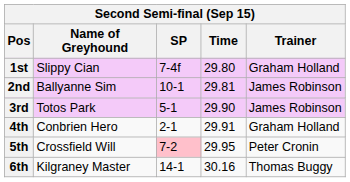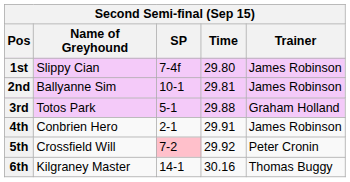 <table class="wikitable">
 <tr>
 <th colspan="6">Second Semi-final (Sep 15)</th>
 </tr>
 <tr>
 <th width=30>Pos</th>
 <th width=150>Name of Greyhound</th>
 <th width=50>SP</th>
 <th width=50>Time</th>
 <th width=120>Trainer</th>
 </tr>
 <tr style="background: #f4caf9;">
 <th>1st</th>
 <td>Slippy Cian</td>
 <td>7-4f</td>
 <td>29.80</td>
-<td>Graham Holland</td>
+<td>James Robinson</td>
 </tr>
 <tr style="background: #f4caf9;">
 <th>2nd</th>
 <td>Ballyanne Sim</td>
 <td>10-1</td>
 <td>29.81</td>
 <td>James Robinson</td>
 </tr>
 <tr style="background: #f4caf9;">
 <th>3rd</th>
 <td>Totos Park</td>
 <td>5-1</td>
-<td>29.90</td>
-<td>James Robinson</td>
+<td>29.88</td>
+<td>Graham Holland</td>
 </tr>
 <tr>
 <th>4th</th>
 <td>Conbrien Hero</td>
 <td>2-1</td>
 <td>29.91</td>
-<td>Graham Holland</td>
+<td>James Robinson</td>
 </tr>
 <tr>
 <th>5th</th>
 <td>Crossfield Will</td>
 <td style="background: pink;">7-2</td>
-<td>29.95</td>
+<td>29.92</td>
 <td>Peter Cronin</td>
 </tr>
 <tr>
 <th>6th</th>
 <td>Kilgraney Master</td>
 <td>14-1</td>
 <td>30.16</td>
 <td>Thomas Buggy</td>
 </tr>
 </table>
